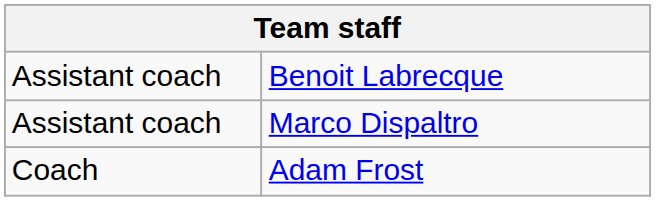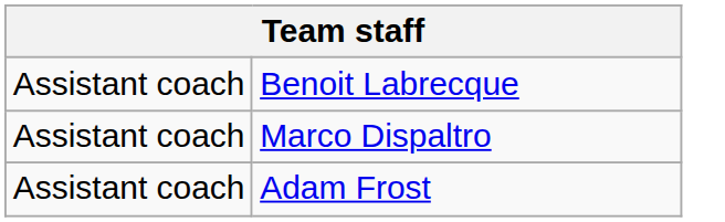 <table class="wikitable">
 <tr>
 <th colspan="2">Team staff</th>
 </tr>
 <tr>
 <td>Assistant coach</td>
 <td width="200"><a href='#'>Benoit Labrecque</a></td>
 </tr>
 <tr>
 <td>Assistant coach</td>
 <td><a href='#'>Marco Dispaltro</a></td>
 </tr>
 <tr>
-<td width="130">Coach</td>
+<td>Assistant coach</td>
 <td><a href='#'>Adam Frost</a></td>
 </tr>
 </table>
